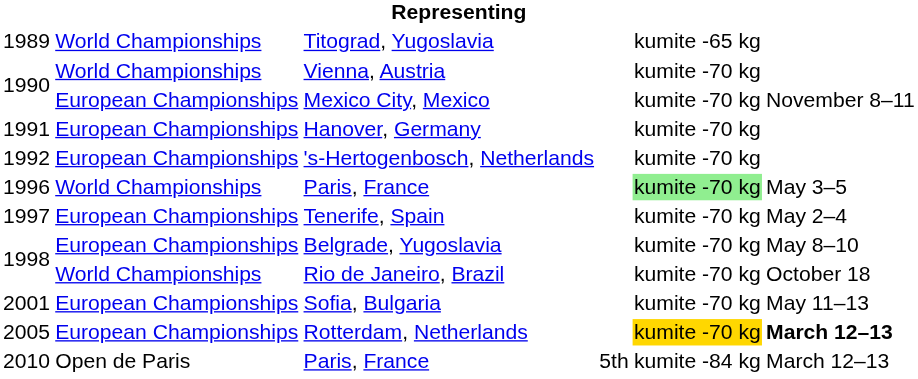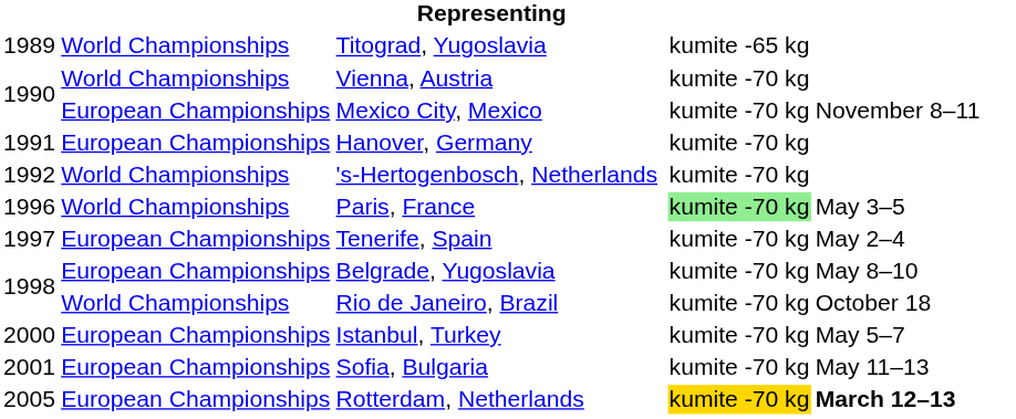 <table>
 <tr>
 <th colspan="6">Representing </th>
 </tr>
 <tr align=left>
 <td>1989</td>
 <td><a href='#'>World Championships</a></td>
 <td><a href='#'>Titograd</a>, <a href='#'>Yugoslavia</a></td>
 <td></td>
 <td>kumite -65 kg</td>
 <td></td>
 </tr>
 <tr align=left>
 <td rowspan=2>1990</td>
 <td><a href='#'>World Championships</a></td>
 <td><a href='#'>Vienna</a>, <a href='#'>Austria</a></td>
 <td></td>
 <td>kumite -70 kg</td>
 <td></td>
 </tr>
 <tr align=left>
 <td><a href='#'>European Championships</a></td>
 <td><a href='#'>Mexico City</a>, <a href='#'>Mexico</a></td>
 <td></td>
 <td>kumite -70 kg</td>
 <td>November 8–11</td>
 </tr>
 <tr align=left>
 <td>1991</td>
 <td><a href='#'>European Championships</a></td>
 <td><a href='#'>Hanover</a>, <a href='#'>Germany</a></td>
 <td></td>
 <td>kumite -70 kg</td>
 <td></td>
 </tr>
 <tr align=left>
 <td>1992</td>
-<td><a href='#'>European Championships</a></td>
+<td><a href='#'>World Championships</a></td>
 <td><a href='#'>'s-Hertogenbosch</a>, <a href='#'>Netherlands</a></td>
 <td></td>
 <td>kumite -70 kg</td>
 <td></td>
 </tr>
 <tr align=left>
 <td>1996</td>
 <td><a href='#'>World Championships</a></td>
 <td><a href='#'>Paris</a>, <a href='#'>France</a></td>
 <td></td>
 <td style="background: lightgreen;">kumite -70 kg</td>
 <td>May 3–5</td>
 </tr>
 <tr align=left>
 <td>1997</td>
 <td><a href='#'>European Championships</a></td>
 <td><a href='#'>Tenerife</a>, <a href='#'>Spain</a></td>
 <td></td>
 <td>kumite -70 kg</td>
 <td>May 2–4</td>
 </tr>
 <tr align=left>
 <td rowspan=2>1998</td>
 <td><a href='#'>European Championships</a></td>
 <td><a href='#'>Belgrade</a>, <a href='#'>Yugoslavia</a></td>
 <td></td>
 <td>kumite -70 kg</td>
 <td>May 8–10</td>
 </tr>
 <tr align=left>
 <td><a href='#'>World Championships</a></td>
 <td><a href='#'>Rio de Janeiro</a>, <a href='#'>Brazil</a></td>
 <td></td>
 <td>kumite -70 kg</td>
 <td>October 18</td>
 </tr>
 <tr align=left>
+<td>2000</td>
+<td><a href='#'>European Championships</a></td>
+<td><a href='#'>Istanbul</a>, <a href='#'>Turkey</a></td>
+<td></td>
+<td>kumite -70 kg</td>
+<td>May 5–7</td>
+</tr>
+<tr align=left>
 <td>2001</td>
 <td><a href='#'>European Championships</a></td>
 <td><a href='#'>Sofia</a>, <a href='#'>Bulgaria</a></td>
 <td></td>
 <td>kumite -70 kg</td>
 <td>May 11–13</td>
 </tr>
 <tr align=left>
 <td>2005</td>
 <td><a href='#'>European Championships</a></td>
 <td><a href='#'>Rotterdam</a>, <a href='#'>Netherlands</a></td>
 <td></td>
 <td style="background: gold;">kumite -70 kg</td>
 <td><strong>March 12–13</strong></td>
 </tr>
-<tr align=left>
-<td>2010</td>
-<td>Open de Paris</td>
-<td><a href='#'>Paris</a>, <a href='#'>France</a></td>
-<td>5th</td>
-<td>kumite -84 kg</td>
-<td>March 12–13</td>
-</tr>
 </table>
